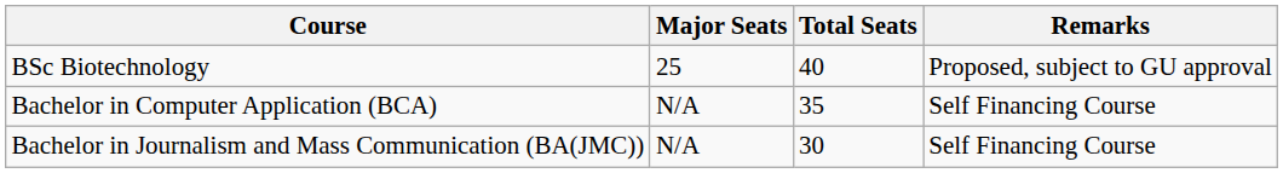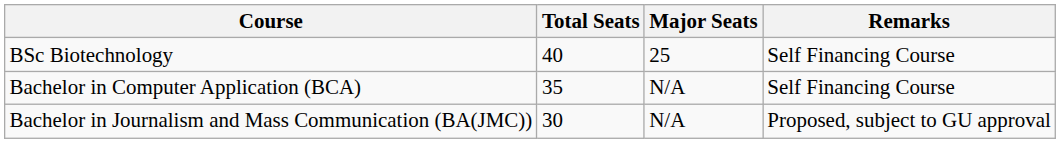 <table class="wikitable">
 <tr>
 <th>Course</th>
+<th>Total Seats</th>
 <th>Major Seats</th>
-<th>Total Seats</th>
 <th>Remarks</th>
 </tr>
 <tr>
 <td>BSc Biotechnology</td>
+<td>40</td>
 <td>25</td>
-<td>40</td>
-<td>Proposed, subject to GU approval</td>
+<td>Self Financing Course</td>
 </tr>
 <tr>
 <td>Bachelor in Computer Application (BCA)</td>
+<td>35</td>
 <td>N/A</td>
-<td>35</td>
 <td>Self Financing Course</td>
 </tr>
 <tr>
 <td>Bachelor in Journalism and Mass Communication (BA(JMC))</td>
+<td>30</td>
 <td>N/A</td>
-<td>30</td>
-<td>Self Financing Course</td>
+<td>Proposed, subject to GU approval</td>
 </tr>
 </table>
